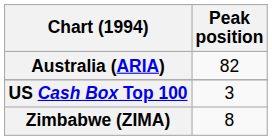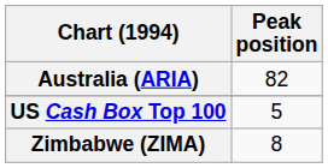 <table class="wikitable sortable plainrowheaders" style="text-align:center">
 <tr>
 <th scope="col">Chart (1994)</th>
 <th scope="col">Peak<br>position</th>
 </tr>
 <tr>
 <th scope="row">Australia (<a href='#'>ARIA</a>)</th>
 <td align="center">82</td>
 </tr>
 <tr>
 </tr>
 <tr>
 </tr>
 <tr>
 </tr>
 <tr>
 </tr>
 <tr>
 </tr>
 <tr>
 </tr>
 <tr>
 </tr>
 <tr>
 </tr>
 <tr>
 <th scope="row">US <a href='#'><em>Cash Box</em> Top 100</a></th>
-<td align="center">3</td>
+<td align="center">5</td>
 </tr>
 <tr>
 <th scope="row">Zimbabwe (ZIMA)</th>
 <td align="center">8</td>
 </tr>
 </table>
